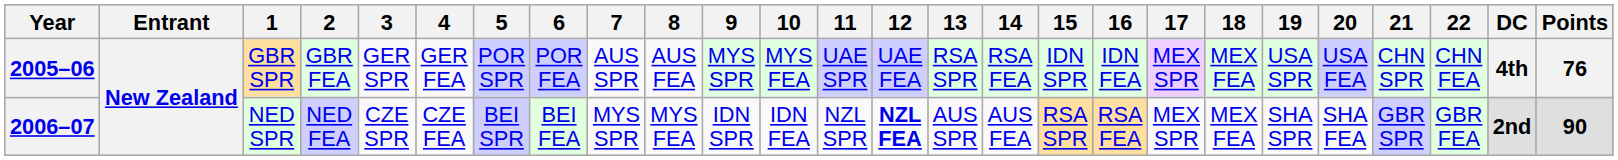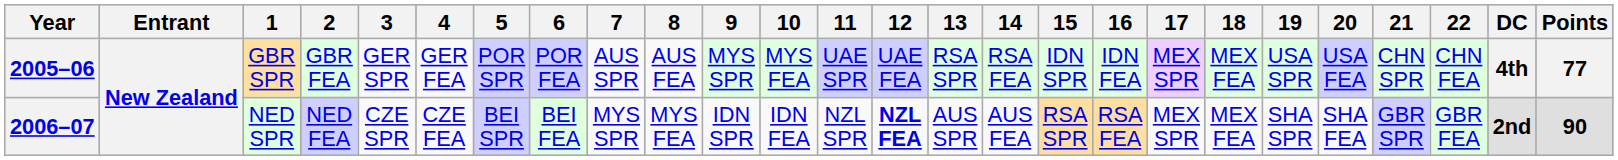 <table class="wikitable" style="text-align:center; font-size:85%">
 <tr>
 <th>Year</th>
 <th>Entrant</th>
 <th>1</th>
 <th>2</th>
 <th>3</th>
 <th>4</th>
 <th>5</th>
 <th>6</th>
 <th>7</th>
 <th>8</th>
 <th>9</th>
 <th>10</th>
 <th>11</th>
 <th>12</th>
 <th>13</th>
 <th>14</th>
 <th>15</th>
 <th>16</th>
 <th>17</th>
 <th>18</th>
 <th>19</th>
 <th>20</th>
 <th>21</th>
 <th>22</th>
 <th>DC</th>
 <th>Points</th>
 </tr>
 <tr>
 <th nowrap><a href='#'>2005–06</a></th>
 <th rowspan=2 nowrap><a href='#'>New Zealand</a></th>
 <td style="background:#FFDF9F;"><a href='#'>GBR<br>SPR</a><br></td>
 <td style="background:#DFFFDF;"><a href='#'>GBR<br>FEA</a><br></td>
 <td><a href='#'>GER<br>SPR</a></td>
 <td><a href='#'>GER<br>FEA</a></td>
 <td style="background:#CFCFFF;"><a href='#'>POR<br>SPR</a><br></td>
 <td style="background:#CFCFFF;"><a href='#'>POR<br>FEA</a><br></td>
 <td><a href='#'>AUS<br>SPR</a></td>
 <td><a href='#'>AUS<br>FEA</a></td>
 <td style="background:#DFFFDF;"><a href='#'>MYS<br>SPR</a><br></td>
 <td style="background:#DFFFDF;"><a href='#'>MYS<br>FEA</a><br></td>
 <td style="background:#CFCFFF;"><a href='#'>UAE<br>SPR</a><br></td>
 <td style="background:#CFCFFF;"><a href='#'>UAE<br>FEA</a><br></td>
 <td style="background:#DFFFDF;"><a href='#'>RSA<br>SPR</a><br></td>
 <td style="background:#DFFFDF;"><a href='#'>RSA<br>FEA</a><br></td>
 <td style="background:#DFFFDF;"><a href='#'>IDN<br>SPR</a><br></td>
 <td style="background:#DFFFDF;"><a href='#'>IDN<br>FEA</a><br></td>
 <td style="background:#EFCFFF;"><a href='#'>MEX<br>SPR</a><br></td>
 <td style="background:#DFFFDF;"><a href='#'>MEX<br>FEA</a><br></td>
 <td style="background:#DFFFDF;"><a href='#'>USA<br>SPR</a><br></td>
 <td style="background:#CFCFFF;"><a href='#'>USA<br>FEA</a><br></td>
 <td style="background:#DFFFDF;"><a href='#'>CHN<br>SPR</a><br></td>
 <td style="background:#DFFFDF;"><a href='#'>CHN<br>FEA</a><br></td>
 <th>4th</th>
-<th>76</th>
+<th>77</th>
 </tr>
 <tr>
 <th nowrap><a href='#'>2006–07</a></th>
 <td style="background:#DFFFDF;"><a href='#'>NED<br>SPR</a><br></td>
 <td style="background:#CFCFFF;"><a href='#'>NED<br>FEA</a><br></td>
 <td><a href='#'>CZE<br>SPR</a></td>
 <td><a href='#'>CZE<br>FEA</a></td>
 <td style="background:#CFCFFF;"><a href='#'>BEI<br>SPR</a><br></td>
 <td style="background:#DFFFDF;"><a href='#'>BEI<br>FEA</a><br></td>
 <td><a href='#'>MYS<br>SPR</a></td>
 <td><a href='#'>MYS<br>FEA</a></td>
 <td><a href='#'>IDN<br>SPR</a></td>
 <td><a href='#'>IDN<br>FEA</a></td>
 <td><a href='#'>NZL<br>SPR</a></td>
 <td><strong><a href='#'>NZL<br>FEA</a></strong></td>
 <td><a href='#'>AUS<br>SPR</a></td>
 <td><a href='#'>AUS<br>FEA</a></td>
 <td style="background:#FFDF9F;"><a href='#'>RSA<br>SPR</a><br></td>
 <td style="background:#FFDF9F;"><a href='#'>RSA<br>FEA</a><br></td>
 <td><a href='#'>MEX<br>SPR</a></td>
 <td><a href='#'>MEX<br>FEA</a></td>
 <td><a href='#'>SHA<br>SPR</a></td>
 <td><a href='#'>SHA<br>FEA</a></td>
 <td style="background:#CFCFFF;"><a href='#'>GBR<br>SPR</a><br></td>
 <td style="background:#DFFFDF;"><a href='#'>GBR<br>FEA</a><br></td>
 <td style="background:#DFDFDF;"><strong>2nd</strong></td>
 <td style="background:#DFDFDF;"><strong>90</strong></td>
 </tr>
 </table>
